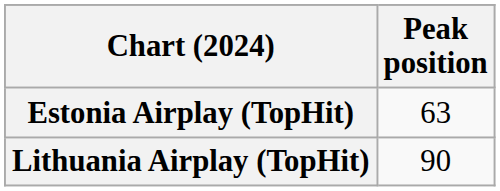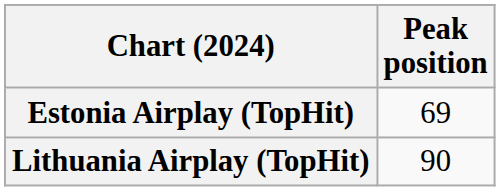 <table class="wikitable plainrowheaders sortable" style="text-align:center">
 <tr>
 <th scope="col">Chart (2024)</th>
 <th scope="col">Peak<br>position</th>
 </tr>
 <tr>
 <th scope="row">Estonia Airplay (TopHit)</th>
-<td>63</td>
+<td>69</td>
 </tr>
 <tr>
 <th scope="row">Lithuania Airplay (TopHit)</th>
 <td>90</td>
 </tr>
 </table>
